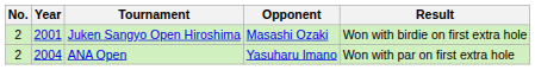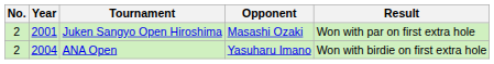 <table class="wikitable" style="font-size:95%;">
 <tr>
 <th>No.</th>
 <th>Year</th>
 <th>Tournament</th>
 <th>Opponent</th>
 <th>Result</th>
 </tr>
 <tr style="background:#D0F0C0;">
 <td align=center>2</td>
 <td><a href='#'>2001</a></td>
 <td><a href='#'>Juken Sangyo Open Hiroshima</a></td>
 <td> <a href='#'>Masashi Ozaki</a></td>
-<td>Won with birdie on first extra hole</td>
+<td>Won with par on first extra hole</td>
 </tr>
 <tr style="background:#D0F0C0;">
 <td align=center>2</td>
 <td><a href='#'>2004</a></td>
 <td><a href='#'>ANA Open</a></td>
 <td> <a href='#'>Yasuharu Imano</a></td>
-<td>Won with par on first extra hole</td>
+<td>Won with birdie on first extra hole</td>
 </tr>
 </table>
